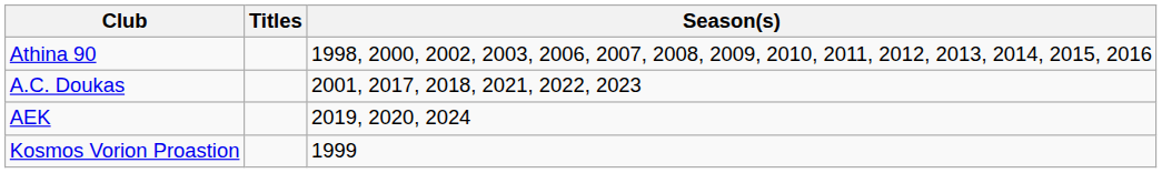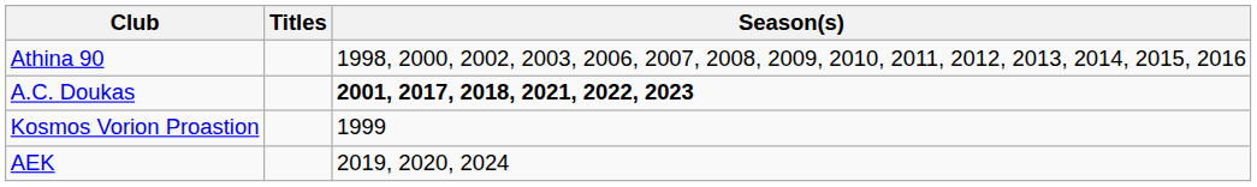 <table class="wikitable">
 <tr>
 <th>Club</th>
 <th>Titles</th>
 <th>Season(s)</th>
 </tr>
 <tr>
 <td><a href='#'>Athina 90</a></td>
 <td></td>
 <td>1998, 2000, 2002, 2003, 2006, 2007, 2008, 2009, 2010, 2011, 2012, 2013, 2014, 2015, 2016</td>
 </tr>
 <tr>
 <td><a href='#'>A.C. Doukas</a></td>
 <td></td>
-<td>2001, 2017, 2018, 2021, 2022, 2023</td>
+<td><strong>2001, 2017, 2018, 2021, 2022, 2023</strong></td>
+</tr>
+<tr>
+<td><a href='#'>Kosmos Vorion Proastion</a></td>
+<td></td>
+<td>1999</td>
 </tr>
 <tr>
 <td><a href='#'>ΑΕΚ</a></td>
 <td></td>
 <td>2019, 2020, 2024</td>
 </tr>
-<tr>
-<td><a href='#'>Kosmos Vorion Proastion</a></td>
-<td></td>
-<td>1999</td>
-</tr>
 </table>
